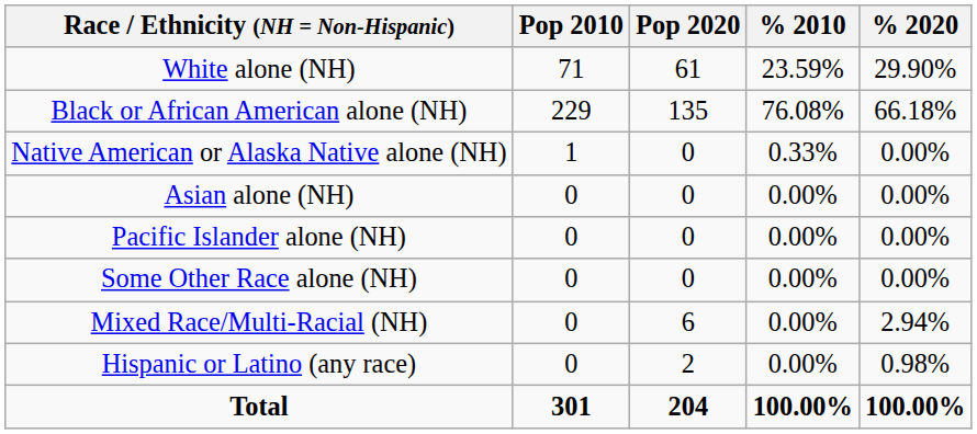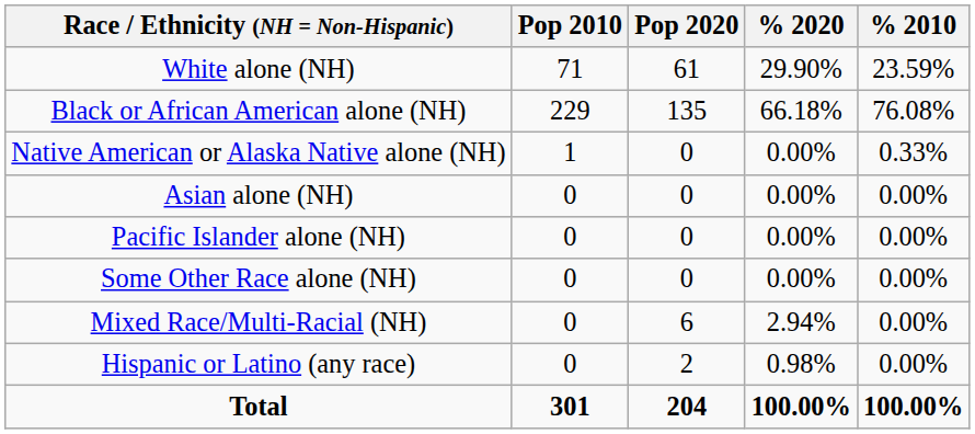 <table class="wikitable" style="text-align:center;">
 <tr>
 <th>Race / Ethnicity <small>(<em>NH = Non-Hispanic</em>)</small></th>
 <th>Pop 2010</th>
 <th>Pop 2020</th>
+<th>% 2020</th>
 <th>% 2010</th>
-<th>% 2020</th>
 </tr>
 <tr>
 <td><a href='#'>White</a> alone (NH)</td>
 <td>71</td>
 <td>61</td>
+<td>29.90%</td>
 <td>23.59%</td>
-<td>29.90%</td>
 </tr>
 <tr>
 <td><a href='#'>Black or African American</a> alone (NH)</td>
 <td>229</td>
 <td>135</td>
+<td>66.18%</td>
 <td>76.08%</td>
-<td>66.18%</td>
 </tr>
 <tr>
 <td><a href='#'>Native American</a> or <a href='#'>Alaska Native</a> alone (NH)</td>
 <td>1</td>
 <td>0</td>
+<td>0.00%</td>
 <td>0.33%</td>
-<td>0.00%</td>
 </tr>
 <tr>
 <td><a href='#'>Asian</a> alone (NH)</td>
 <td>0</td>
 <td>0</td>
 <td>0.00%</td>
 <td>0.00%</td>
 </tr>
 <tr>
 <td><a href='#'>Pacific Islander</a> alone (NH)</td>
 <td>0</td>
 <td>0</td>
 <td>0.00%</td>
 <td>0.00%</td>
 </tr>
 <tr>
 <td><a href='#'>Some Other Race</a> alone (NH)</td>
 <td>0</td>
 <td>0</td>
 <td>0.00%</td>
 <td>0.00%</td>
 </tr>
 <tr>
 <td><a href='#'>Mixed Race/Multi-Racial</a> (NH)</td>
 <td>0</td>
 <td>6</td>
+<td>2.94%</td>
 <td>0.00%</td>
-<td>2.94%</td>
 </tr>
 <tr>
 <td><a href='#'>Hispanic or Latino</a> (any race)</td>
 <td>0</td>
 <td>2</td>
+<td>0.98%</td>
 <td>0.00%</td>
-<td>0.98%</td>
 </tr>
 <tr>
 <td><strong>Total</strong></td>
 <td><strong>301</strong></td>
 <td><strong>204</strong></td>
 <td><strong>100.00%</strong></td>
 <td><strong>100.00%</strong></td>
 </tr>
 </table>
